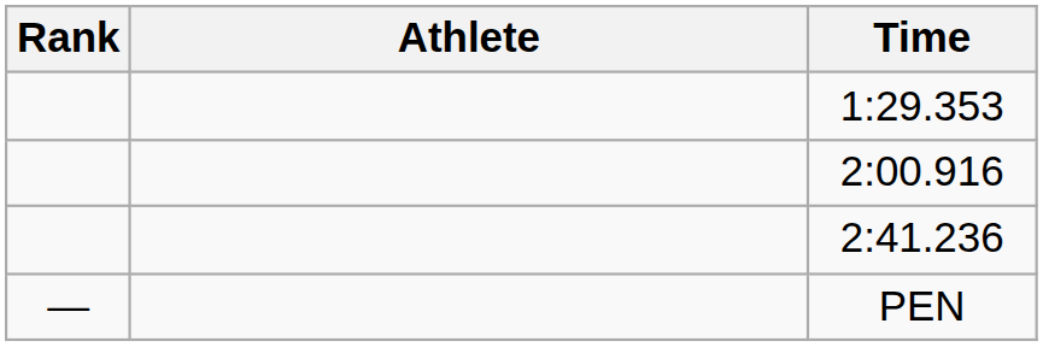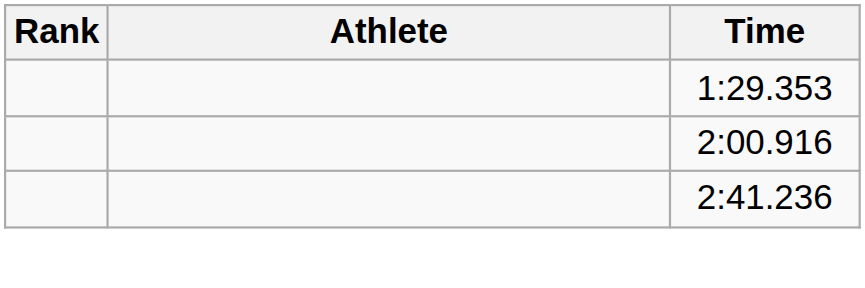 <table class=wikitable style="text-align:center">
 <tr>
 <th width=40>Rank</th>
 <th width=250>Athlete</th>
 <th width=80>Time</th>
 </tr>
 <tr>
 <td></td>
 <td align=left></td>
 <td>1:29.353</td>
 </tr>
 <tr>
 <td></td>
 <td align=left></td>
 <td>2:00.916</td>
 </tr>
 <tr>
 <td></td>
 <td align=left></td>
 <td>2:41.236</td>
 </tr>
-<tr>
-<td>—</td>
-<td align=left></td>
-<td>PEN</td>
-</tr>
 </table>
